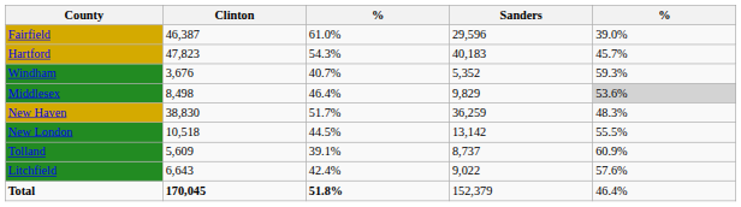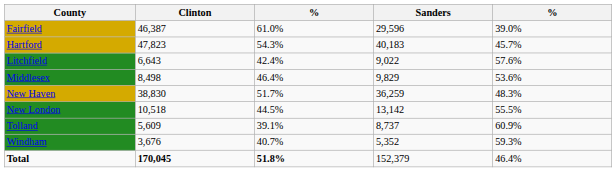 <table width="60%" class="wikitable sortable">
 <tr>
 <th width="11%">County</th>
 <th width="10%">Clinton</th>
 <th width="10%">%</th>
 <th width="10%">Sanders</th>
 <th width="10%">%</th>
 </tr>
 <tr>
 <td style="background:#D4AA00;"><a href='#'>Fairfield</a></td>
 <td>46,387</td>
 <td>61.0%</td>
 <td>29,596</td>
 <td>39.0%</td>
 </tr>
 <tr>
 <td style="background:#D4AA00;"><a href='#'>Hartford</a></td>
 <td>47,823</td>
 <td>54.3%</td>
 <td>40,183</td>
 <td>45.7%</td>
 </tr>
 <tr>
-<td style="background:#228B22;"><a href='#'>Windham</a></td>
-<td>3,676</td>
-<td>40.7%</td>
-<td>5,352</td>
-<td>59.3%</td>
+<td style="background:#228B22;"><a href='#'>Litchfield</a></td>
+<td>6,643</td>
+<td>42.4%</td>
+<td>9,022</td>
+<td>57.6%</td>
 </tr>
 <tr>
 <td style="background:#228B22;"><a href='#'>Middlesex</a></td>
 <td>8,498</td>
 <td>46.4%</td>
 <td>9,829</td>
-<td style="background: lightgrey;">53.6%</td>
+<td>53.6%</td>
 </tr>
 <tr>
 <td style="background:#D4AA00;"><a href='#'>New Haven</a></td>
 <td>38,830</td>
 <td>51.7%</td>
 <td>36,259</td>
 <td>48.3%</td>
 </tr>
 <tr>
 <td style="background:#228B22;"><a href='#'>New London</a></td>
 <td>10,518</td>
 <td>44.5%</td>
 <td>13,142</td>
 <td>55.5%</td>
 </tr>
 <tr>
 <td style="background:#228B22;"><a href='#'>Tolland</a></td>
 <td>5,609</td>
 <td>39.1%</td>
 <td>8,737</td>
 <td>60.9%</td>
 </tr>
 <tr>
-<td style="background:#228B22;"><a href='#'>Litchfield</a></td>
-<td>6,643</td>
-<td>42.4%</td>
-<td>9,022</td>
-<td>57.6%</td>
+<td style="background:#228B22;"><a href='#'>Windham</a></td>
+<td>3,676</td>
+<td>40.7%</td>
+<td>5,352</td>
+<td>59.3%</td>
 </tr>
 <tr>
 <td><strong>Total</strong></td>
 <td><strong>170,045</strong></td>
 <td><strong>51.8%</strong></td>
 <td>152,379</td>
 <td>46.4%</td>
 </tr>
 </table>
